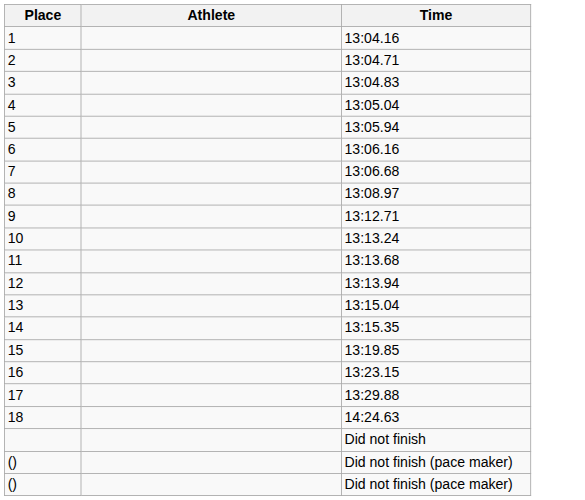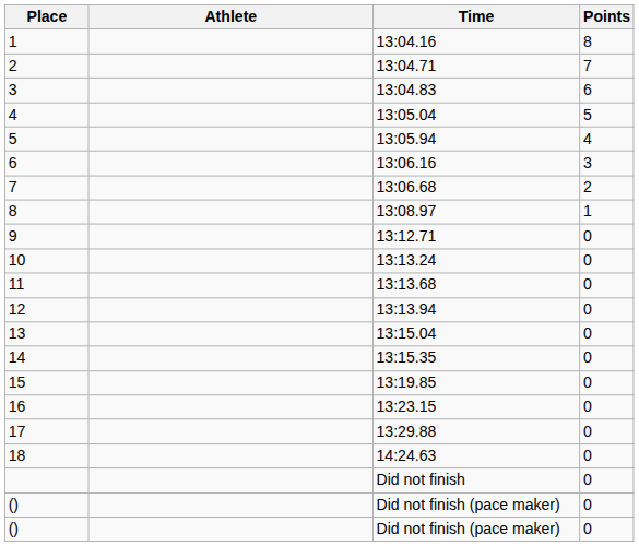 <table class=wikitable>
 <tr>
 <th style="width:5em">Place</th>
 <th style="width:18em">Athlete</th>
 <th style="width:13em">Time</th>
+<th>Points</th>
 </tr>
 <tr>
 <td>1</td>
 <td></td>
 <td>13:04.16 </td>
+<td>8</td>
 </tr>
 <tr>
 <td>2</td>
 <td></td>
 <td>13:04.71</td>
+<td>7</td>
 </tr>
 <tr>
 <td>3</td>
 <td></td>
 <td>13:04.83</td>
+<td>6</td>
 </tr>
 <tr>
 <td>4</td>
 <td></td>
 <td>13:05.04</td>
+<td>5</td>
 </tr>
 <tr>
 <td>5</td>
 <td></td>
 <td>13:05.94</td>
+<td>4</td>
 </tr>
 <tr>
 <td>6</td>
 <td></td>
 <td>13:06.16 </td>
+<td>3</td>
 </tr>
 <tr>
 <td>7</td>
 <td></td>
 <td>13:06.68</td>
+<td>2</td>
 </tr>
 <tr>
 <td>8</td>
 <td></td>
 <td>13:08.97 </td>
+<td>1</td>
 </tr>
 <tr>
 <td>9</td>
 <td></td>
 <td>13:12.71</td>
+<td>0</td>
 </tr>
 <tr>
 <td>10</td>
 <td></td>
 <td>13:13.24</td>
+<td>0</td>
 </tr>
 <tr>
 <td>11</td>
 <td></td>
 <td>13:13.68 </td>
+<td>0</td>
 </tr>
 <tr>
 <td>12</td>
 <td></td>
 <td>13:13.94</td>
+<td>0</td>
 </tr>
 <tr>
 <td>13</td>
 <td></td>
 <td>13:15.04 </td>
+<td>0</td>
 </tr>
 <tr>
 <td>14</td>
 <td></td>
 <td>13:15.35</td>
+<td>0</td>
 </tr>
 <tr>
 <td>15</td>
 <td></td>
 <td>13:19.85</td>
+<td>0</td>
 </tr>
 <tr>
 <td>16</td>
 <td></td>
 <td>13:23.15</td>
+<td>0</td>
 </tr>
 <tr>
 <td>17</td>
 <td></td>
 <td>13:29.88</td>
+<td>0</td>
 </tr>
 <tr>
 <td>18</td>
 <td></td>
 <td>14:24.63</td>
+<td>0</td>
 </tr>
 <tr>
 <td></td>
 <td></td>
 <td>Did not finish</td>
+<td>0</td>
 </tr>
 <tr>
 <td> ()</td>
 <td></td>
 <td>Did not finish (pace maker)</td>
+<td>0</td>
 </tr>
 <tr>
 <td> ()</td>
 <td></td>
 <td>Did not finish (pace maker)</td>
+<td>0</td>
 </tr>
 </table>
